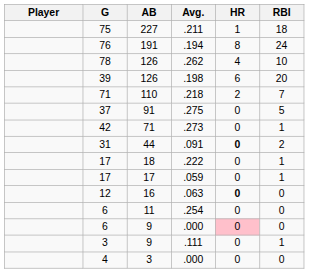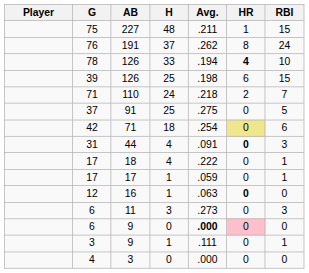 <table class="wikitable sortable">
 <tr>
 <th bgcolor="#DDDDFF" width="16%">Player</th>
 <th bgcolor="#DDDDFF" width="9%">G</th>
 <th bgcolor="#DDDDFF" width="9%">AB</th>
+<th bgcolor="#DDDDFF" width="9%">H</th>
 <th bgcolor="#DDDDFF" width="9%">Avg.</th>
 <th bgcolor="#DDDDFF" width="9%">HR</th>
 <th bgcolor="#DDDDFF" width="9%">RBI</th>
 </tr>
 <tr align="center">
 <td></td>
 <td>75</td>
 <td>227</td>
+<td>48</td>
 <td>.211</td>
 <td>1</td>
-<td>18</td>
+<td>15</td>
 </tr>
 <tr align="center">
 <td></td>
 <td>76</td>
 <td>191</td>
-<td>.194</td>
+<td>37</td>
+<td>.262</td>
 <td>8</td>
 <td>24</td>
 </tr>
 <tr align="center">
 <td></td>
 <td>78</td>
 <td>126</td>
-<td>.262</td>
-<td>4</td>
+<td>33</td>
+<td>.194</td>
+<td><strong>4</strong></td>
 <td>10</td>
 </tr>
 <tr align="center">
 <td></td>
 <td>39</td>
 <td>126</td>
+<td>25</td>
 <td>.198</td>
 <td>6</td>
-<td>20</td>
+<td>15</td>
 </tr>
 <tr align="center">
 <td></td>
 <td>71</td>
 <td>110</td>
+<td>24</td>
 <td>.218</td>
 <td>2</td>
 <td>7</td>
 </tr>
 <tr align="center">
 <td></td>
 <td>37</td>
 <td>91</td>
+<td>25</td>
 <td>.275</td>
 <td>0</td>
 <td>5</td>
 </tr>
 <tr align="center">
 <td></td>
 <td>42</td>
 <td>71</td>
-<td>.273</td>
-<td>0</td>
-<td>1</td>
+<td>18</td>
+<td>.254</td>
+<td style="background: khaki;">0</td>
+<td>6</td>
 </tr>
 <tr align="center">
 <td></td>
 <td>31</td>
 <td>44</td>
+<td>4</td>
 <td>.091</td>
 <td><strong>0</strong></td>
-<td>2</td>
+<td>3</td>
 </tr>
 <tr align="center">
 <td></td>
 <td>17</td>
 <td>18</td>
+<td>4</td>
 <td>.222</td>
 <td>0</td>
 <td>1</td>
 </tr>
 <tr align="center">
 <td></td>
 <td>17</td>
 <td>17</td>
+<td>1</td>
 <td>.059</td>
 <td>0</td>
 <td>1</td>
 </tr>
 <tr align="center">
 <td></td>
 <td>12</td>
 <td>16</td>
+<td>1</td>
 <td>.063</td>
 <td><strong>0</strong></td>
 <td>0</td>
 </tr>
 <tr align="center">
 <td></td>
 <td>6</td>
 <td>11</td>
-<td>.254</td>
+<td>3</td>
+<td>.273</td>
 <td>0</td>
-<td>0</td>
+<td>3</td>
 </tr>
 <tr align="center">
 <td></td>
 <td>6</td>
 <td>9</td>
-<td>.000</td>
+<td>0</td>
+<td><strong>.000</strong></td>
 <td style="background: pink;">0</td>
 <td>0</td>
 </tr>
 <tr align="center">
 <td></td>
 <td>3</td>
 <td>9</td>
+<td>1</td>
 <td>.111</td>
 <td>0</td>
 <td>1</td>
 </tr>
 <tr align="center">
 <td></td>
 <td>4</td>
 <td>3</td>
+<td>0</td>
 <td>.000</td>
 <td>0</td>
 <td>0</td>
 </tr>
 </table>
